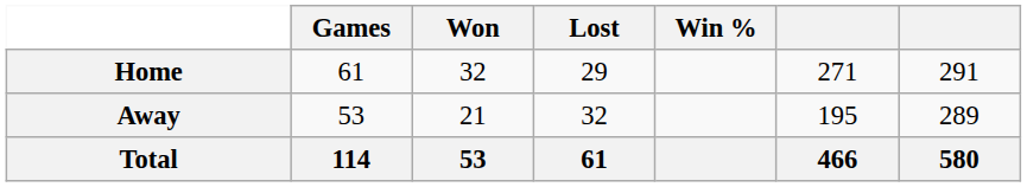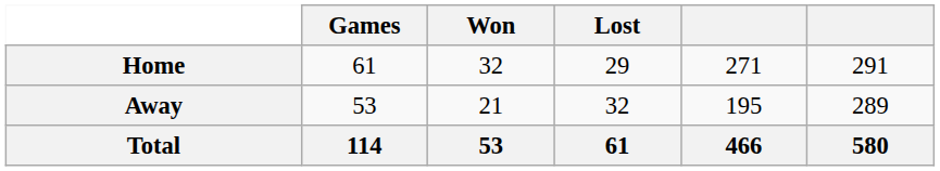 <table class="wikitable" style="font-size:95%; text-align:center; width:38em; border:0;margin: 0.5em auto;">
 <tr>
 <td width="28%" style="background:#fff;border:0;"></td>
 <th width="12%">Games</th>
 <th width="12%">Won</th>
 <th width="12%">Lost</th>
-<th width="12%">Win %</th>
 <th width="12%"></th>
 <th width="12%"></th>
 </tr>
 <tr>
 <th>Home</th>
 <td>61</td>
 <td>32</td>
 <td>29</td>
-<td></td>
 <td>271</td>
 <td>291</td>
 </tr>
 <tr>
 <th>Away</th>
 <td>53</td>
 <td>21</td>
 <td>32</td>
-<td></td>
 <td>195</td>
 <td>289</td>
 </tr>
 <tr>
 <th>Total</th>
 <th>114</th>
 <th>53</th>
 <th>61</th>
-<th></th>
 <th>466</th>
 <th>580</th>
 </tr>
 </table>
